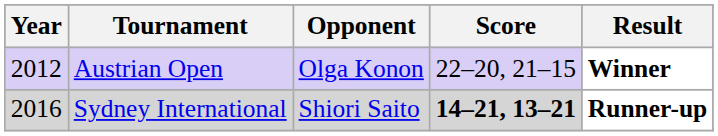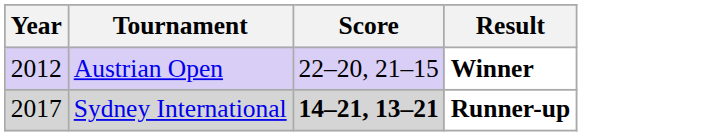 <table class="sortable wikitable" style="font-size: 90%;">
 <tr>
 <th>Year</th>
 <th>Tournament</th>
-<th>Opponent</th>
 <th>Score</th>
 <th>Result</th>
 </tr>
 <tr style="background:#D8CEF6">
 <td align="center">2012</td>
 <td align="left"><a href='#'>Austrian Open</a></td>
-<td align="left"> <a href='#'>Olga Konon</a></td>
 <td align="left">22–20, 21–15</td>
 <td style="text-align:left; background:white"> <strong>Winner</strong></td>
 </tr>
 <tr style="background:#D5D5D5">
-<td align="center">2016</td>
+<td align="center">2017</td>
 <td align="left"><a href='#'>Sydney International</a></td>
-<td align="left"> <a href='#'>Shiori Saito</a></td>
 <td align="left"><strong>14–21, 13–21</strong></td>
 <td style="text-align:left; background:white"> <strong>Runner-up</strong></td>
 </tr>
 </table>
